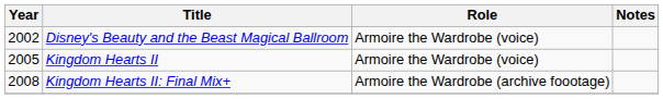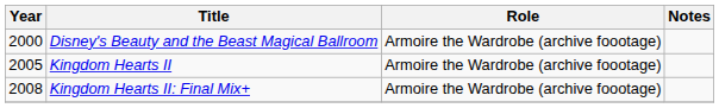 <table class="wikitable">
 <tr>
 <th>Year</th>
 <th>Title</th>
 <th>Role</th>
 <th>Notes</th>
 </tr>
 <tr>
-<td>2002</td>
+<td>2000</td>
 <td><em><a href='#'>Disney's Beauty and the Beast Magical Ballroom</a></em></td>
-<td>Armoire the Wardrobe (voice)</td>
+<td>Armoire the Wardrobe (archive foootage)</td>
 </tr>
 <tr>
 <td>2005</td>
 <td><em><a href='#'>Kingdom Hearts II</a></em></td>
-<td>Armoire the Wardrobe (voice)</td>
+<td>Armoire the Wardrobe (archive foootage)</td>
 <td></td>
 </tr>
 <tr>
 <td>2008</td>
 <td><em><a href='#'>Kingdom Hearts II: Final Mix+</a></em></td>
 <td>Armoire the Wardrobe (archive foootage)</td>
 <td></td>
 </tr>
 <tr>
 </tr>
 </table>
